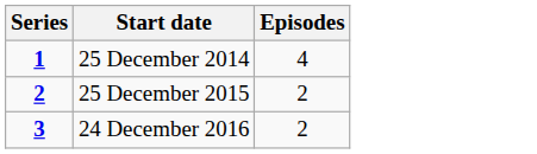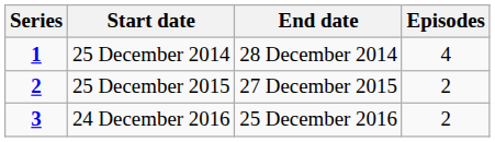 <table class="wikitable" style="text-align:center;">
 <tr>
 <th>Series</th>
 <th>Start date</th>
+<th>End date</th>
 <th>Episodes</th>
 </tr>
 <tr>
 <td><strong><a href='#'>1</a></strong></td>
 <td>25 December 2014</td>
+<td>28 December 2014</td>
 <td>4</td>
 </tr>
 <tr>
 <td><strong><a href='#'>2</a></strong></td>
 <td>25 December 2015</td>
+<td>27 December 2015</td>
 <td>2</td>
 </tr>
 <tr>
 <td><strong><a href='#'>3</a></strong></td>
 <td>24 December 2016</td>
+<td>25 December 2016</td>
 <td>2</td>
 </tr>
 </table>
